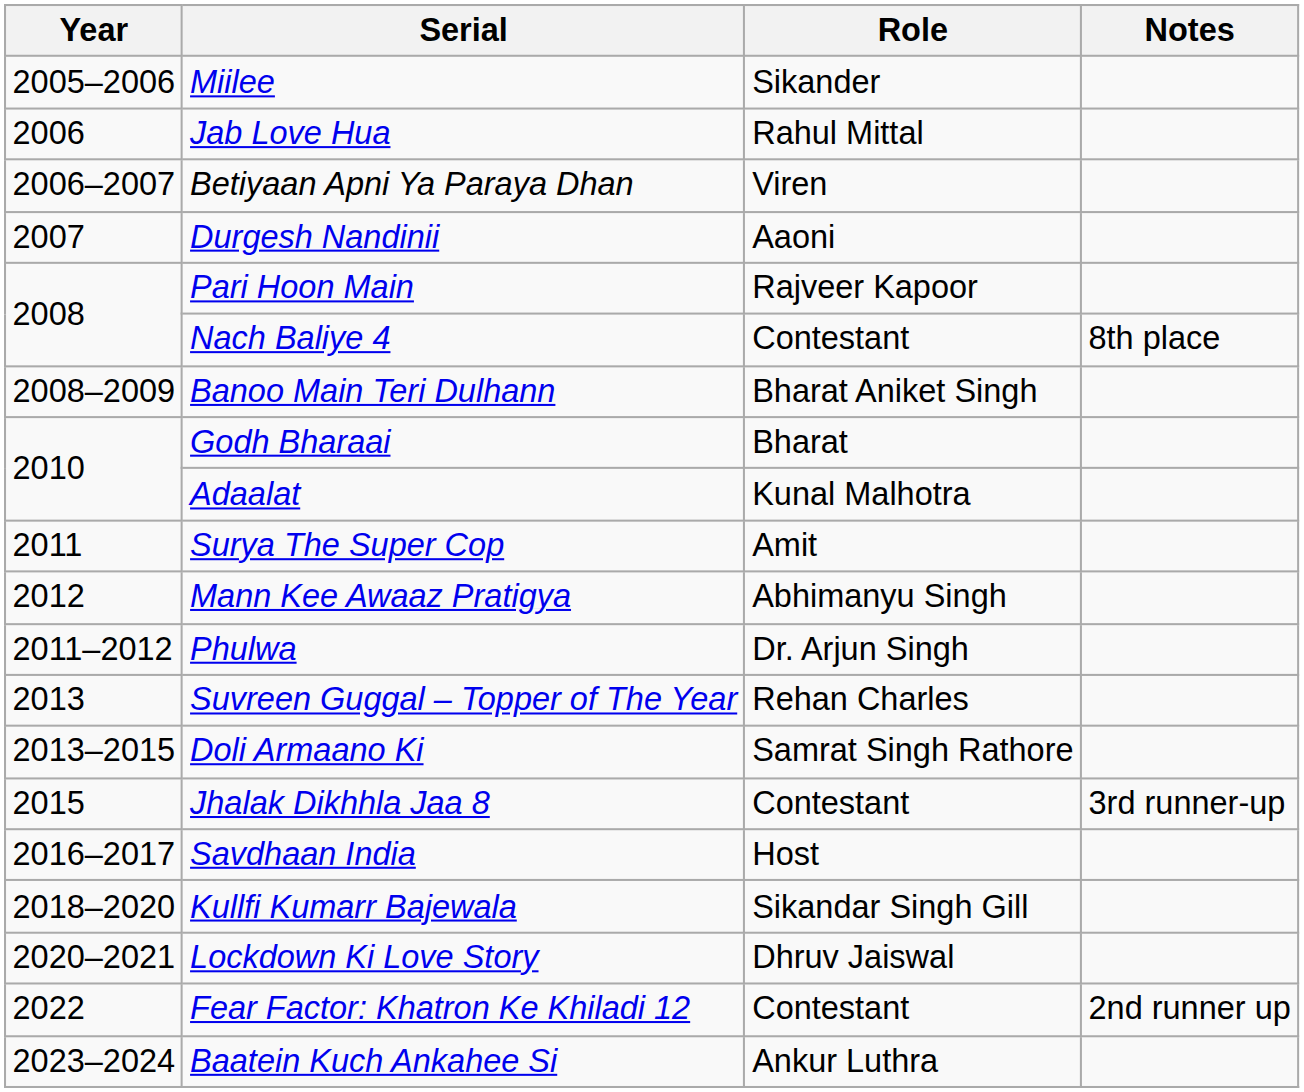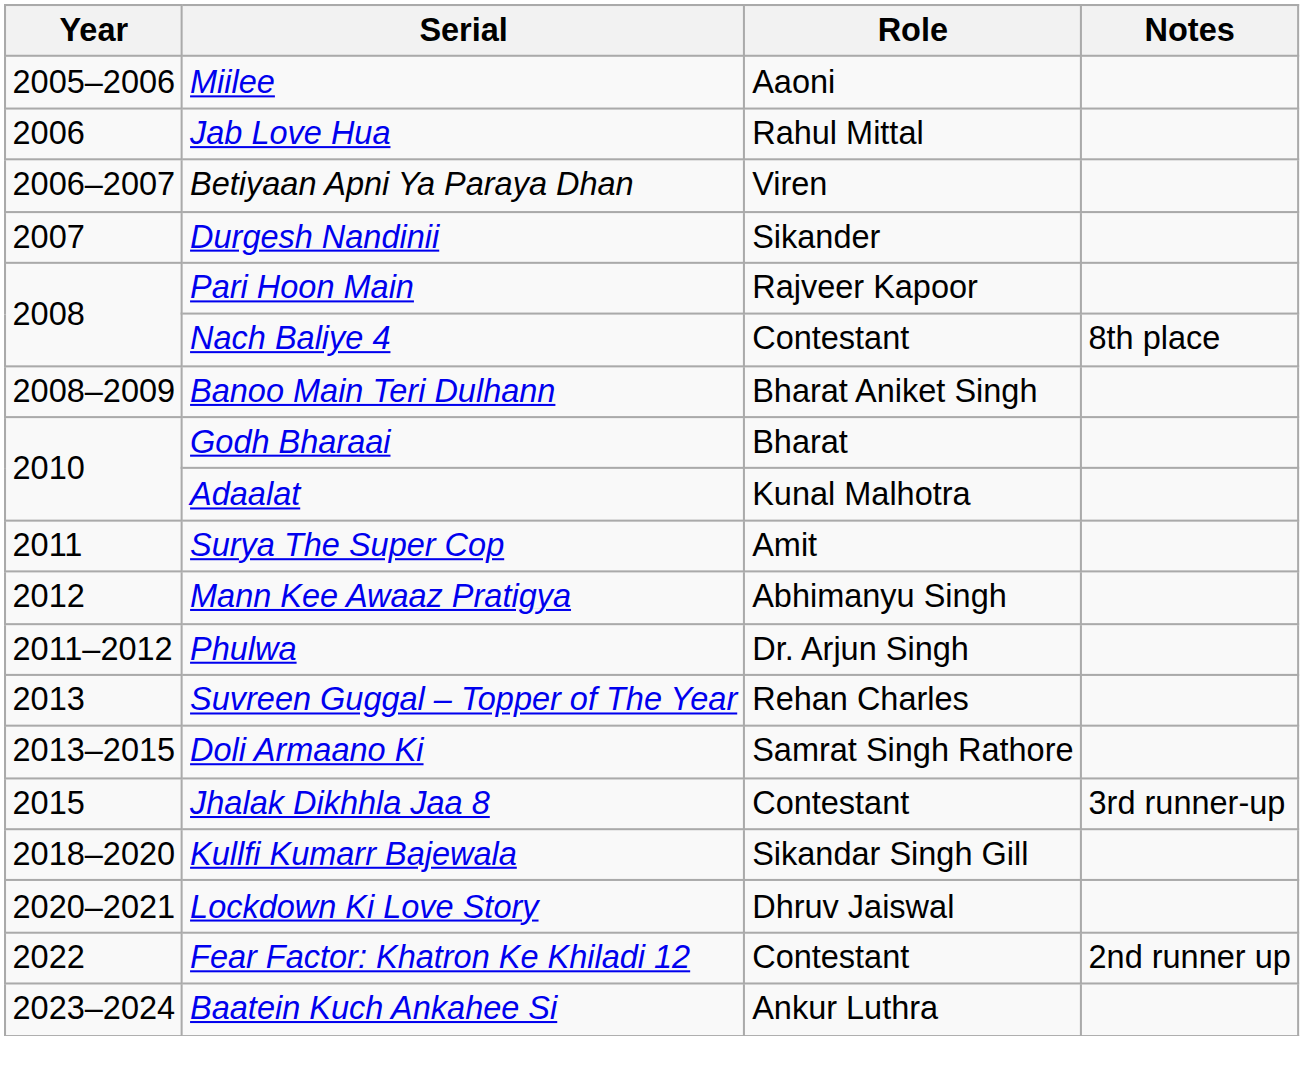 <table class="wikitable" text-align:"center;">
 <tr>
 <th>Year</th>
 <th>Serial</th>
 <th>Role</th>
 <th>Notes</th>
 </tr>
 <tr>
 <td>2005–2006</td>
 <td><em><a href='#'>Miilee</a></em></td>
-<td>Sikander</td>
+<td>Aaoni</td>
 <td></td>
 </tr>
 <tr>
 <td>2006</td>
 <td><em><a href='#'>Jab Love Hua</a></em></td>
 <td>Rahul Mittal</td>
 <td></td>
 </tr>
 <tr>
 <td>2006–2007</td>
 <td><em>Betiyaan Apni Ya Paraya Dhan </em></td>
 <td>Viren</td>
 <td></td>
 </tr>
 <tr>
 <td>2007</td>
 <td><em><a href='#'>Durgesh Nandinii</a> </em></td>
-<td>Aaoni</td>
+<td>Sikander</td>
 <td></td>
 </tr>
 <tr>
 <td rowspan="2">2008</td>
 <td><em><a href='#'>Pari Hoon Main</a></em></td>
 <td>Rajveer Kapoor</td>
 <td></td>
 </tr>
 <tr>
 <td><em><a href='#'>Nach Baliye 4</a></em></td>
 <td>Contestant</td>
 <td>8th place</td>
 </tr>
 <tr>
 <td>2008–2009</td>
 <td><em><a href='#'>Banoo Main Teri Dulhann</a></em></td>
 <td>Bharat Aniket Singh</td>
 <td></td>
 </tr>
 <tr>
 <td rowspan="2">2010</td>
 <td><em><a href='#'>Godh Bharaai</a></em></td>
 <td>Bharat</td>
 <td></td>
 </tr>
 <tr>
 <td><em><a href='#'>Adaalat</a></em></td>
 <td>Kunal Malhotra</td>
 <td></td>
 </tr>
 <tr>
 <td>2011</td>
 <td><em><a href='#'>Surya The Super Cop</a></em></td>
 <td>Amit</td>
 <td></td>
 </tr>
 <tr>
 <td>2012</td>
 <td><em><a href='#'>Mann Kee Awaaz Pratigya</a></em></td>
 <td>Abhimanyu Singh</td>
 <td></td>
 </tr>
 <tr>
 <td>2011–2012</td>
 <td><em><a href='#'>Phulwa</a></em></td>
 <td>Dr. Arjun Singh</td>
 <td></td>
 </tr>
 <tr>
 <td>2013</td>
 <td><em><a href='#'>Suvreen Guggal – Topper of The Year</a></em></td>
 <td>Rehan Charles</td>
 <td></td>
 </tr>
 <tr>
 <td>2013–2015</td>
 <td><em><a href='#'>Doli Armaano Ki</a></em></td>
 <td>Samrat Singh Rathore</td>
 <td></td>
 </tr>
 <tr>
 <td>2015</td>
 <td><em><a href='#'>Jhalak Dikhhla Jaa 8</a></em></td>
 <td>Contestant</td>
 <td>3rd runner-up</td>
 </tr>
 <tr>
-<td>2016–2017</td>
-<td><em><a href='#'>Savdhaan India</a></em></td>
-<td>Host</td>
-<td></td>
-</tr>
-<tr>
 <td>2018–2020</td>
 <td><em><a href='#'>Kullfi Kumarr Bajewala</a></em></td>
 <td>Sikandar Singh Gill</td>
 <td></td>
 </tr>
 <tr>
 <td>2020–2021</td>
 <td><em><a href='#'>Lockdown Ki Love Story</a></em></td>
 <td>Dhruv Jaiswal</td>
 <td></td>
 </tr>
 <tr>
 <td>2022</td>
 <td><em><a href='#'>Fear Factor: Khatron Ke Khiladi 12</a></em></td>
 <td>Contestant</td>
 <td>2nd runner up</td>
 </tr>
 <tr>
 <td>2023–2024</td>
 <td><em><a href='#'>Baatein Kuch Ankahee Si</a></em></td>
 <td>Ankur Luthra</td>
 <td></td>
 </tr>
 <tr>
 </tr>
 </table>
